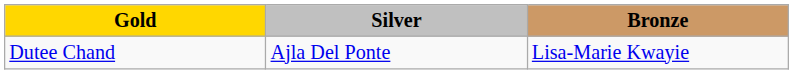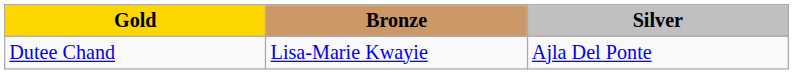 <table class="wikitable" style="text-align:left">
 <tr align="center">
 <td width=200 bgcolor=gold><strong>Gold</strong></td>
+<td width=200 bgcolor=CC9966><strong>Bronze</strong></td>
 <td width=200 bgcolor=silver><strong>Silver</strong></td>
-<td width=200 bgcolor=CC9966><strong>Bronze</strong></td>
 </tr>
 <tr>
 <td><a href='#'>Dutee Chand</a><br></td>
+<td><a href='#'>Lisa-Marie Kwayie</a><br></td>
 <td><a href='#'>Ajla Del Ponte</a><br></td>
-<td><a href='#'>Lisa-Marie Kwayie</a><br></td>
 </tr>
 </table>
